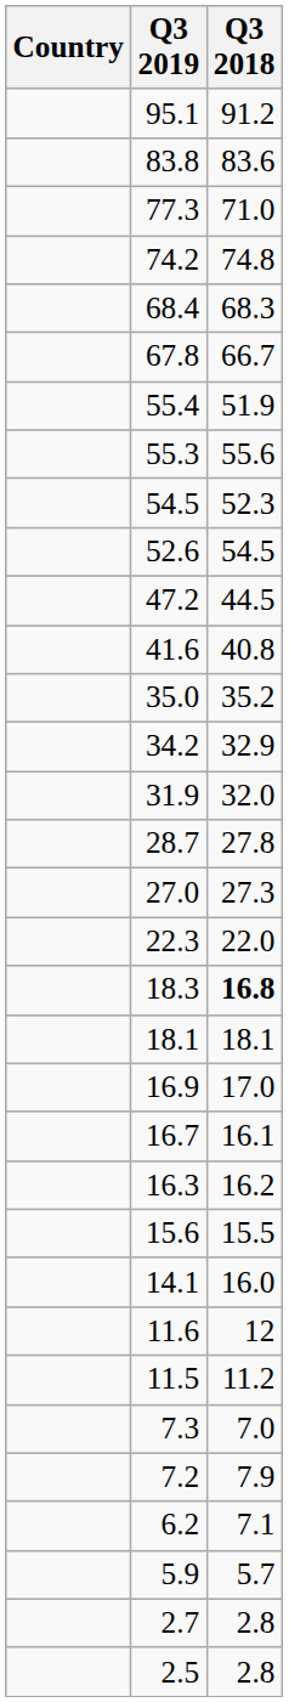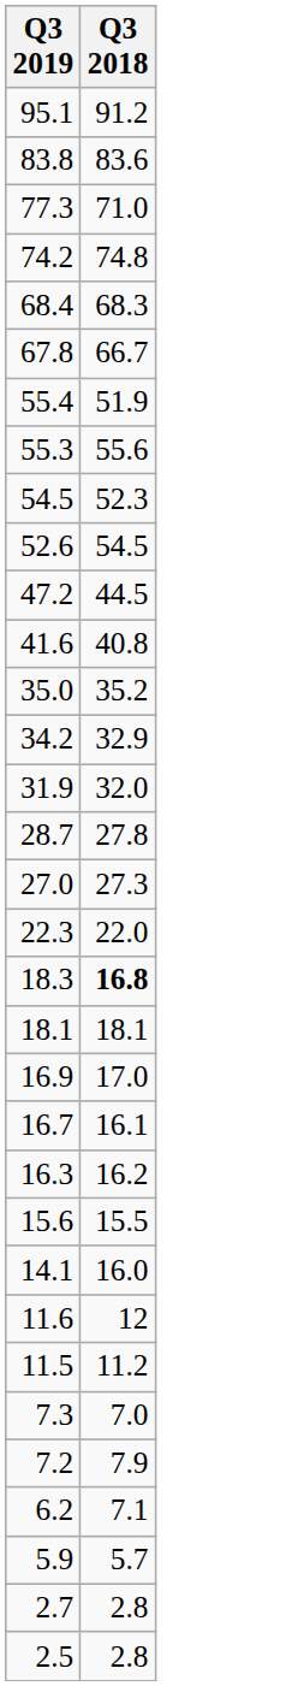 <table class="wikitable sortable mw-datatable nowrap static-row-numbers" style=text-align:right id="IIF">
 <tr class="wrap static-row-header">
-<th>Country</th>
 <th style=max-width:2em>Q3 2019</th>
 <th style=max-width:2em>Q3 2018</th>
 </tr>
 <tr>
-<td align=left></td>
 <td>95.1</td>
 <td>91.2</td>
 </tr>
 <tr>
-<td align=left></td>
 <td>83.8</td>
 <td>83.6</td>
 </tr>
 <tr>
-<td align=left></td>
 <td>77.3</td>
 <td>71.0</td>
 </tr>
 <tr>
-<td align=left></td>
 <td>74.2</td>
 <td>74.8</td>
 </tr>
 <tr>
-<td align=left></td>
 <td>68.4</td>
 <td>68.3</td>
 </tr>
 <tr>
-<td align=left></td>
 <td>67.8</td>
 <td>66.7</td>
 </tr>
 <tr>
-<td align=left></td>
 <td>55.4</td>
 <td>51.9</td>
 </tr>
 <tr>
-<td align=left></td>
 <td>55.3</td>
 <td>55.6</td>
 </tr>
 <tr>
-<td align=left></td>
 <td>54.5</td>
 <td>52.3</td>
 </tr>
 <tr>
-<td align=left></td>
 <td>52.6</td>
 <td>54.5</td>
 </tr>
 <tr>
-<td align=left></td>
 <td>47.2</td>
 <td>44.5</td>
 </tr>
 <tr>
-<td align=left></td>
 <td>41.6</td>
 <td>40.8</td>
 </tr>
 <tr>
-<td align=left></td>
 <td>35.0</td>
 <td>35.2</td>
 </tr>
 <tr>
-<td align=left></td>
 <td>34.2</td>
 <td>32.9</td>
 </tr>
 <tr>
-<td align=left></td>
 <td>31.9</td>
 <td>32.0</td>
 </tr>
 <tr>
-<td align=left></td>
 <td>28.7</td>
 <td>27.8</td>
 </tr>
 <tr>
-<td align=left></td>
 <td>27.0</td>
 <td>27.3</td>
 </tr>
 <tr>
-<td align=left></td>
 <td>22.3</td>
 <td>22.0</td>
 </tr>
 <tr>
-<td align=left></td>
 <td>18.3</td>
 <td><strong>16.8</strong></td>
 </tr>
 <tr>
-<td align=left></td>
 <td>18.1</td>
 <td>18.1</td>
 </tr>
 <tr>
-<td align=left></td>
 <td>16.9</td>
 <td>17.0</td>
 </tr>
 <tr>
-<td align=left></td>
 <td>16.7</td>
 <td>16.1</td>
 </tr>
 <tr>
-<td align=left></td>
 <td>16.3</td>
 <td>16.2</td>
 </tr>
 <tr>
-<td align=left></td>
 <td>15.6</td>
 <td>15.5</td>
 </tr>
 <tr>
-<td align=left></td>
 <td>14.1</td>
 <td>16.0</td>
 </tr>
 <tr>
-<td align=left></td>
 <td>11.6</td>
 <td>12</td>
 </tr>
 <tr>
-<td align=left></td>
 <td>11.5</td>
 <td>11.2</td>
 </tr>
 <tr>
-<td align=left></td>
 <td>7.3</td>
 <td>7.0</td>
 </tr>
 <tr>
-<td align=left></td>
 <td>7.2</td>
 <td>7.9</td>
 </tr>
 <tr>
-<td align=left></td>
 <td>6.2</td>
 <td>7.1</td>
 </tr>
 <tr>
-<td align=left></td>
 <td>5.9</td>
 <td>5.7</td>
 </tr>
 <tr>
-<td align=left></td>
 <td>2.7</td>
 <td>2.8</td>
 </tr>
 <tr>
-<td align=left></td>
 <td>2.5</td>
 <td>2.8</td>
 </tr>
 </table>
